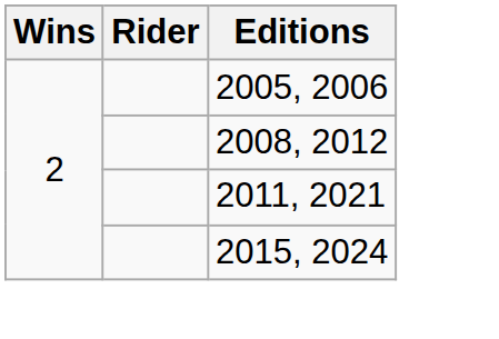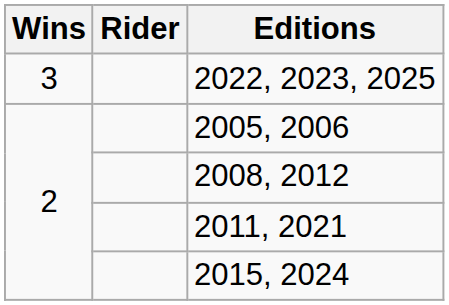 <table class="wikitable">
 <tr>
 <th>Wins</th>
 <th>Rider</th>
 <th>Editions</th>
+</tr>
+<tr>
+<td rowspan="1" align="center">3</td>
+<td></td>
+<td>2022, 2023, 2025</td>
 </tr>
 <tr>
 <td rowspan="4" align="center">2</td>
 <td></td>
 <td>2005, 2006</td>
 </tr>
 <tr>
 <td></td>
 <td>2008, 2012</td>
 </tr>
 <tr>
 <td></td>
 <td>2011, 2021</td>
 </tr>
 <tr>
 <td></td>
 <td>2015, 2024</td>
 </tr>
 </table>
